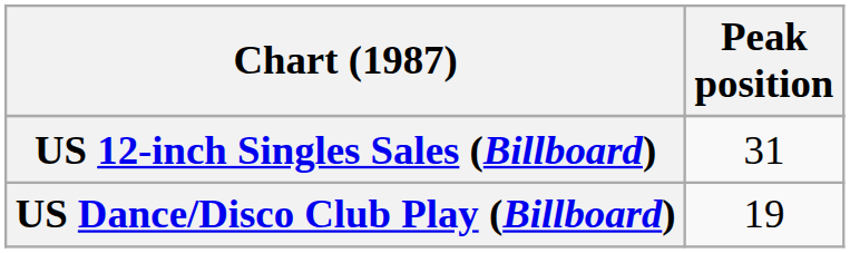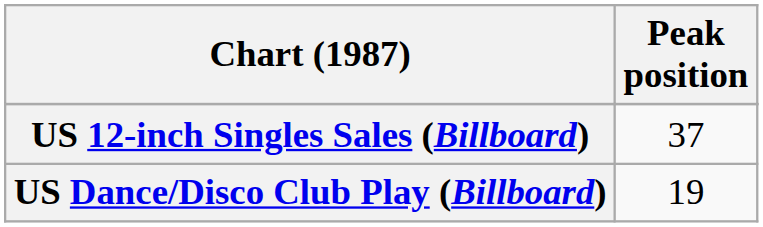 <table class="wikitable sortable plainrowheaders" style="text-align:center">
 <tr>
 <th>Chart (1987)</th>
 <th>Peak<br>position</th>
 </tr>
 <tr>
 </tr>
 <tr>
 </tr>
 <tr>
 <th scope="row">US <a href='#'>12-inch Singles Sales</a> (<em><a href='#'>Billboard</a></em>)</th>
-<td>31</td>
+<td>37</td>
 </tr>
 <tr>
 <th scope="row">US <a href='#'>Dance/Disco Club Play</a> (<em><a href='#'>Billboard</a></em>)</th>
 <td>19</td>
 </tr>
 </table>
